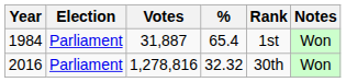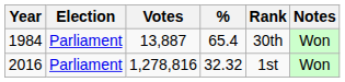 <table class="wikitable" style="text-align:center;">
 <tr>
 <th>Year</th>
 <th>Election</th>
 <th>Votes</th>
 <th>%</th>
 <th>Rank</th>
 <th>Notes</th>
 </tr>
 <tr>
 <td>1984</td>
 <td><a href='#'>Parliament</a></td>
-<td>31,887</td>
+<td>13,887</td>
 <td>65.4</td>
-<td>1st</td>
+<td>30th</td>
 <td style="background-color:#CCFFCC">Won</td>
 </tr>
 <tr>
 <td>2016</td>
 <td><a href='#'>Parliament</a></td>
 <td>1,278,816</td>
 <td>32.32</td>
-<td>30th</td>
+<td>1st</td>
 <td style="background-color:#CCFFCC">Won</td>
 </tr>
 </table>
